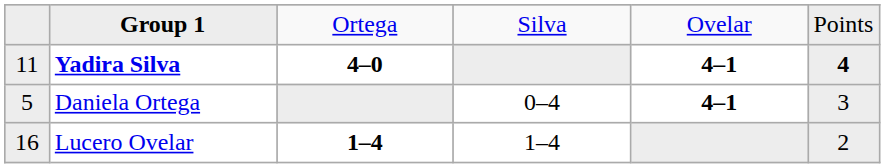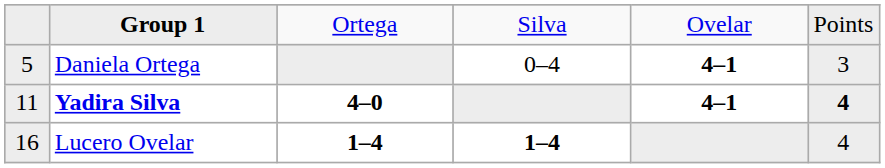 <table class="wikitable" style="font-size:90%">
 <tr style="text-align:center;">
 <td style="background-color:#ededed;" width="20"></td>
 <td style="background-color:#ededed;" width="130" style="text-align:center;"><strong>Group 1</strong></td>
 <td width="100"> <a href='#'>Ortega</a></td>
 <td width="100"> <a href='#'>Silva</a></td>
 <td width="100"> <a href='#'>Ovelar</a></td>
 <td style="background-color:#ededed;" width="30">Points</td>
 </tr>
 <tr style="text-align:center;background-color:#ffffff;">
+<td style="background-color:#ededed;">5</td>
+<td style="text-align:left;"> <a href='#'>Daniela Ortega</a></td>
+<td style="background-color:#ededed;"></td>
+<td>0–4</td>
+<td><strong>4–1</strong></td>
+<td style="background-color:#ededed;">3</td>
+</tr>
+<tr style="text-align:center;background-color:#ffffff;">
 <td style="background-color:#ededed;">11</td>
 <td style="text-align:left;"> <strong><a href='#'>Yadira Silva</a></strong></td>
 <td><strong>4–0</strong></td>
 <td style="background-color:#ededed;"></td>
 <td><strong>4–1</strong></td>
 <td style="background-color:#ededed;"><strong>4</strong></td>
 </tr>
 <tr style="text-align:center;background-color:#ffffff;">
-<td style="background-color:#ededed;">5</td>
-<td style="text-align:left;"> <a href='#'>Daniela Ortega</a></td>
-<td style="background-color:#ededed;"></td>
-<td>0–4</td>
-<td><strong>4–1</strong></td>
-<td style="background-color:#ededed;">3</td>
-</tr>
-<tr style="text-align:center;background-color:#ffffff;">
 <td style="background-color:#ededed;">16</td>
 <td style="text-align:left;"> <a href='#'>Lucero Ovelar</a></td>
 <td><strong>1–4</strong></td>
-<td>1–4</td>
+<td><strong>1–4</strong></td>
 <td style="background-color:#ededed;"></td>
-<td style="background-color:#ededed;">2</td>
+<td style="background-color:#ededed;">4</td>
 </tr>
 </table>
